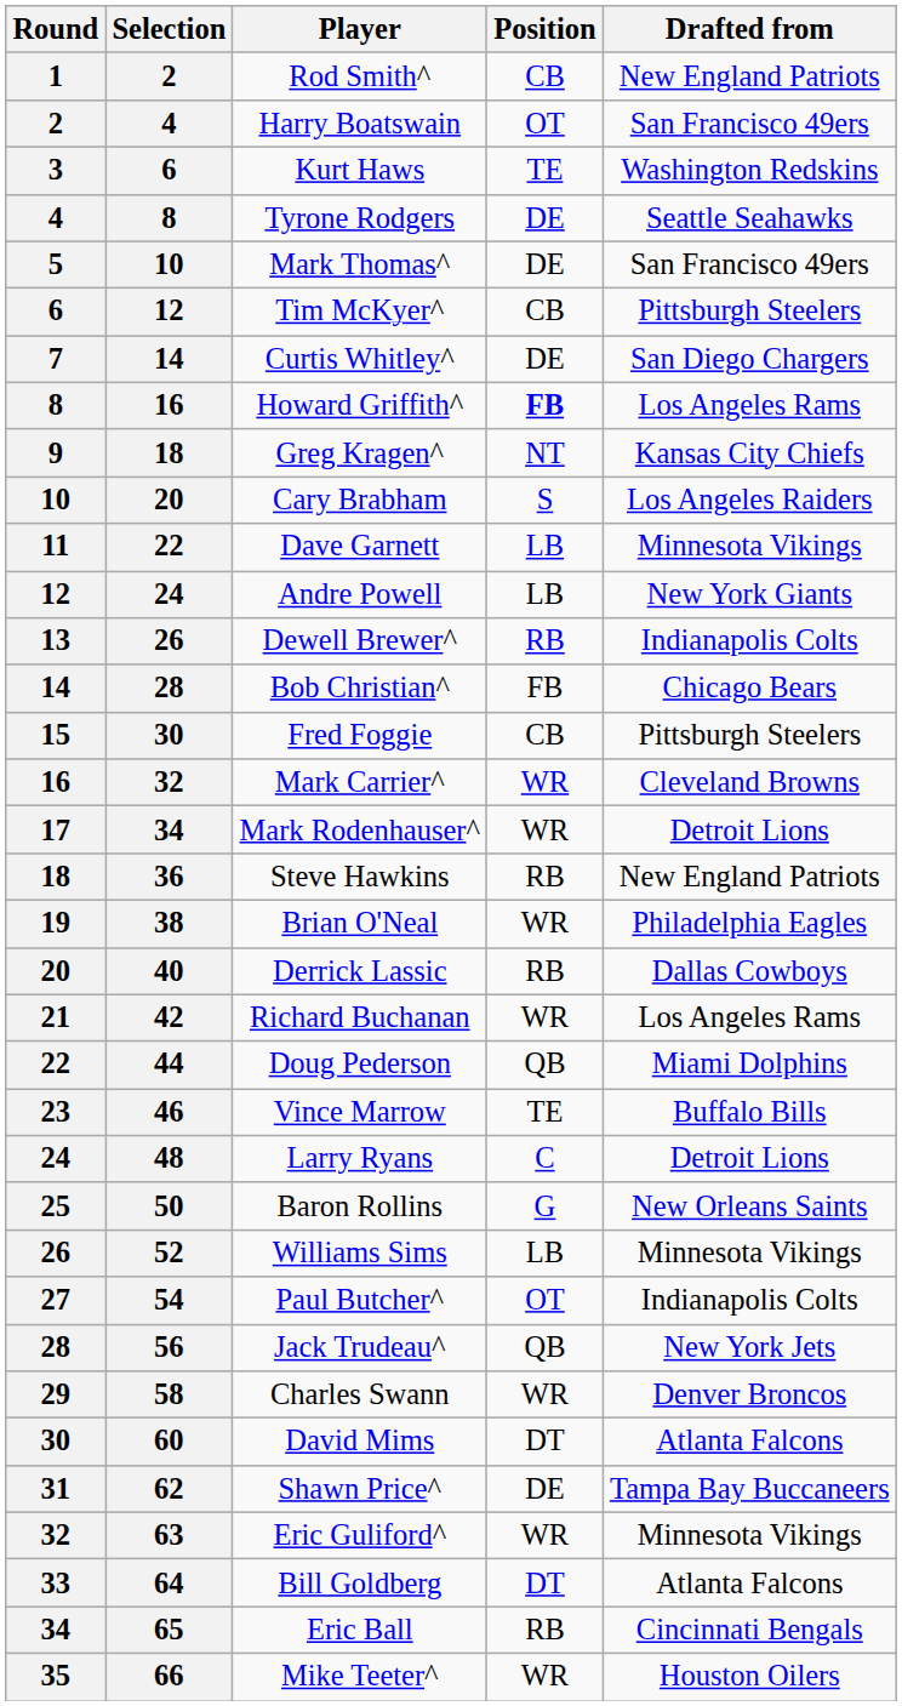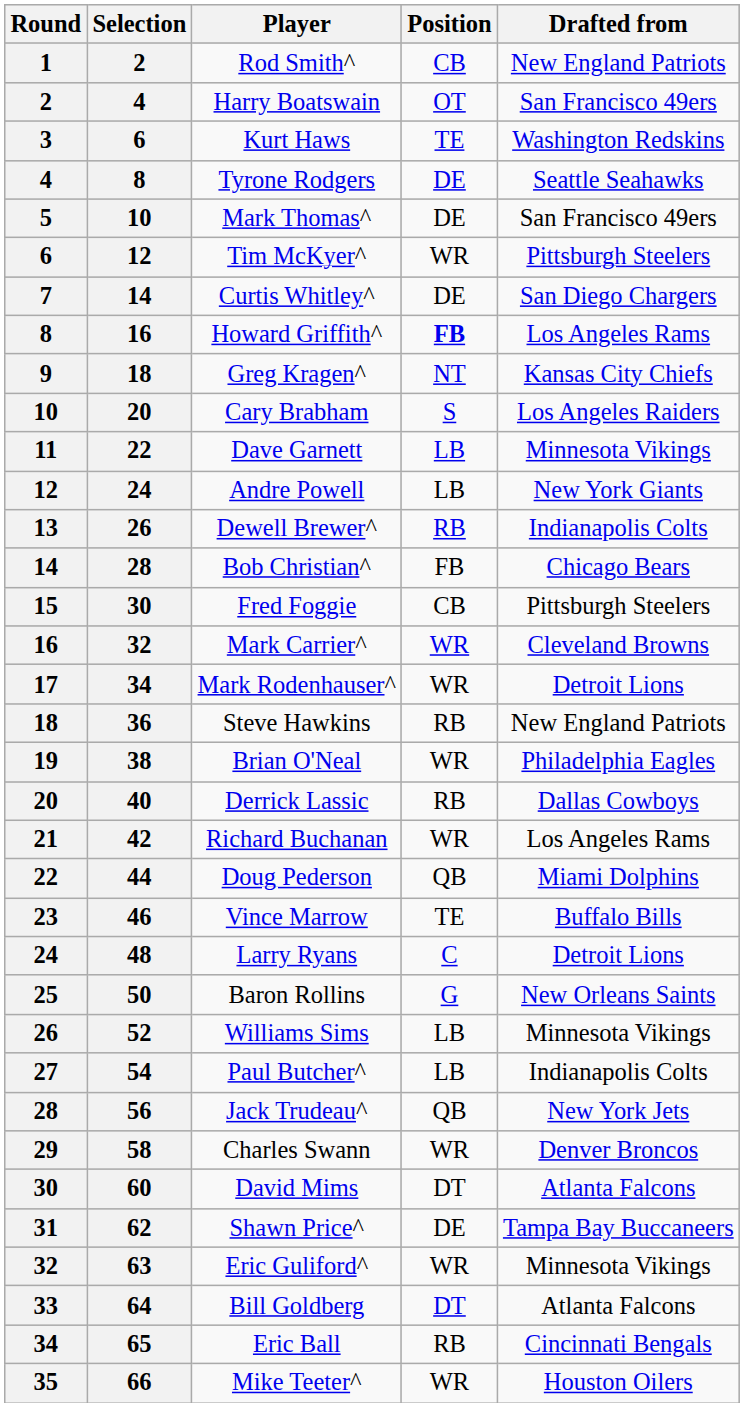 <table class="wikitable" style="text-align:center">
 <tr>
 <th>Round</th>
 <th>Selection</th>
 <th>Player</th>
 <th>Position</th>
 <th>Drafted from</th>
 </tr>
 <tr>
 <th>1</th>
 <th>2</th>
 <td><a href='#'>Rod Smith</a>^</td>
 <td><a href='#'>CB</a></td>
 <td><a href='#'>New England Patriots</a></td>
 </tr>
 <tr>
 <th>2</th>
 <th>4</th>
 <td><a href='#'>Harry Boatswain</a></td>
 <td><a href='#'>OT</a></td>
 <td><a href='#'>San Francisco 49ers</a></td>
 </tr>
 <tr>
 <th>3</th>
 <th>6</th>
 <td><a href='#'>Kurt Haws</a></td>
 <td><a href='#'>TE</a></td>
 <td><a href='#'>Washington Redskins</a></td>
 </tr>
 <tr>
 <th>4</th>
 <th>8</th>
 <td><a href='#'>Tyrone Rodgers</a></td>
 <td><a href='#'>DE</a></td>
 <td><a href='#'>Seattle Seahawks</a></td>
 </tr>
 <tr>
 <th>5</th>
 <th>10</th>
 <td><a href='#'>Mark Thomas</a>^</td>
 <td>DE</td>
 <td>San Francisco 49ers</td>
 </tr>
 <tr>
 <th>6</th>
 <th>12</th>
 <td><a href='#'>Tim McKyer</a>^</td>
-<td>CB</td>
+<td>WR</td>
 <td><a href='#'>Pittsburgh Steelers</a></td>
 </tr>
 <tr>
 <th>7</th>
 <th>14</th>
 <td><a href='#'>Curtis Whitley</a>^</td>
 <td>DE</td>
 <td><a href='#'>San Diego Chargers</a></td>
 </tr>
 <tr>
 <th>8</th>
 <th>16</th>
 <td><a href='#'>Howard Griffith</a>^</td>
 <td><strong><a href='#'>FB</a></strong></td>
 <td><a href='#'>Los Angeles Rams</a></td>
 </tr>
 <tr>
 <th>9</th>
 <th>18</th>
 <td><a href='#'>Greg Kragen</a>^</td>
 <td><a href='#'>NT</a></td>
 <td><a href='#'>Kansas City Chiefs</a></td>
 </tr>
 <tr>
 <th>10</th>
 <th>20</th>
 <td><a href='#'>Cary Brabham</a></td>
 <td><a href='#'>S</a></td>
 <td><a href='#'>Los Angeles Raiders</a></td>
 </tr>
 <tr>
 <th>11</th>
 <th>22</th>
 <td><a href='#'>Dave Garnett</a></td>
 <td><a href='#'>LB</a></td>
 <td><a href='#'>Minnesota Vikings</a></td>
 </tr>
 <tr>
 <th>12</th>
 <th>24</th>
 <td><a href='#'>Andre Powell</a></td>
 <td>LB</td>
 <td><a href='#'>New York Giants</a></td>
 </tr>
 <tr>
 <th>13</th>
 <th>26</th>
 <td><a href='#'>Dewell Brewer</a>^</td>
 <td><a href='#'>RB</a></td>
 <td><a href='#'>Indianapolis Colts</a></td>
 </tr>
 <tr>
 <th>14</th>
 <th>28</th>
 <td><a href='#'>Bob Christian</a>^</td>
 <td>FB</td>
 <td><a href='#'>Chicago Bears</a></td>
 </tr>
 <tr>
 <th>15</th>
 <th>30</th>
 <td><a href='#'>Fred Foggie</a></td>
 <td>CB</td>
 <td>Pittsburgh Steelers</td>
 </tr>
 <tr>
 <th>16</th>
 <th>32</th>
 <td><a href='#'>Mark Carrier</a>^</td>
 <td><a href='#'>WR</a></td>
 <td><a href='#'>Cleveland Browns</a></td>
 </tr>
 <tr>
 <th>17</th>
 <th>34</th>
 <td><a href='#'>Mark Rodenhauser</a>^</td>
 <td>WR</td>
 <td><a href='#'>Detroit Lions</a></td>
 </tr>
 <tr>
 <th>18</th>
 <th>36</th>
 <td>Steve Hawkins</td>
 <td>RB</td>
 <td>New England Patriots</td>
 </tr>
 <tr>
 <th>19</th>
 <th>38</th>
 <td><a href='#'>Brian O'Neal</a></td>
 <td>WR</td>
 <td><a href='#'>Philadelphia Eagles</a></td>
 </tr>
 <tr>
 <th>20</th>
 <th>40</th>
 <td><a href='#'>Derrick Lassic</a></td>
 <td>RB</td>
 <td><a href='#'>Dallas Cowboys</a></td>
 </tr>
 <tr>
 <th>21</th>
 <th>42</th>
 <td><a href='#'>Richard Buchanan</a></td>
 <td>WR</td>
 <td>Los Angeles Rams</td>
 </tr>
 <tr>
 <th>22</th>
 <th>44</th>
 <td><a href='#'>Doug Pederson</a></td>
 <td>QB</td>
 <td><a href='#'>Miami Dolphins</a></td>
 </tr>
 <tr>
 <th>23</th>
 <th>46</th>
 <td><a href='#'>Vince Marrow</a></td>
 <td>TE</td>
 <td><a href='#'>Buffalo Bills</a></td>
 </tr>
 <tr>
 <th>24</th>
 <th>48</th>
 <td><a href='#'>Larry Ryans</a></td>
 <td><a href='#'>C</a></td>
 <td><a href='#'>Detroit Lions</a></td>
 </tr>
 <tr>
 <th>25</th>
 <th>50</th>
 <td>Baron Rollins</td>
 <td><a href='#'>G</a></td>
 <td><a href='#'>New Orleans Saints</a></td>
 </tr>
 <tr>
 <th>26</th>
 <th>52</th>
 <td><a href='#'>Williams Sims</a></td>
 <td>LB</td>
 <td>Minnesota Vikings</td>
 </tr>
 <tr>
 <th>27</th>
 <th>54</th>
 <td><a href='#'>Paul Butcher</a>^</td>
-<td><a href='#'>OT</a></td>
+<td>LB</td>
 <td>Indianapolis Colts</td>
 </tr>
 <tr>
 <th>28</th>
 <th>56</th>
 <td><a href='#'>Jack Trudeau</a>^</td>
 <td>QB</td>
 <td><a href='#'>New York Jets</a></td>
 </tr>
 <tr>
 <th>29</th>
 <th>58</th>
 <td>Charles Swann</td>
 <td>WR</td>
 <td><a href='#'>Denver Broncos</a></td>
 </tr>
 <tr>
 <th>30</th>
 <th>60</th>
 <td><a href='#'>David Mims</a></td>
 <td>DT</td>
 <td><a href='#'>Atlanta Falcons</a></td>
 </tr>
 <tr>
 <th>31</th>
 <th>62</th>
 <td><a href='#'>Shawn Price</a>^</td>
 <td>DE</td>
 <td><a href='#'>Tampa Bay Buccaneers</a></td>
 </tr>
 <tr>
 <th>32</th>
 <th>63</th>
 <td><a href='#'>Eric Guliford</a>^</td>
 <td>WR</td>
 <td>Minnesota Vikings</td>
 </tr>
 <tr>
 <th>33</th>
 <th>64</th>
 <td><a href='#'>Bill Goldberg</a></td>
 <td><a href='#'>DT</a></td>
 <td>Atlanta Falcons</td>
 </tr>
 <tr>
 <th>34</th>
 <th>65</th>
 <td><a href='#'>Eric Ball</a></td>
 <td>RB</td>
 <td><a href='#'>Cincinnati Bengals</a></td>
 </tr>
 <tr>
 <th>35</th>
 <th>66</th>
 <td><a href='#'>Mike Teeter</a>^</td>
 <td>WR</td>
 <td><a href='#'>Houston Oilers</a></td>
 </tr>
 </table>
